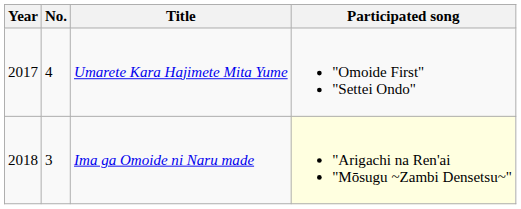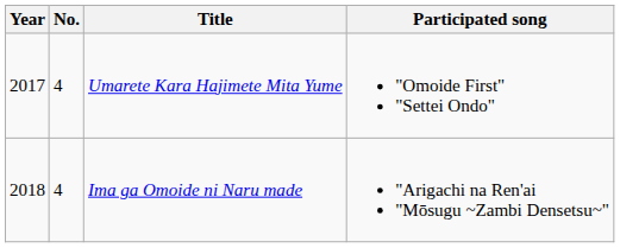 <table class="wikitable sortable">
 <tr>
 <th>Year</th>
 <th data-sort-type="number">No.</th>
 <th>Title</th>
 <th class="unsortable">Participated song</th>
 </tr>
 <tr>
 <td>2017</td>
 <td>4</td>
 <td><em><a href='#'>Umarete Kara Hajimete Mita Yume</a></em></td>
 <td><br><ul><li>"Omoide First"</li><li>"Settei Ondo"</li></ul></td>
 </tr>
 <tr>
 <td>2018</td>
-<td>3</td>
+<td>4</td>
 <td><em><a href='#'>Ima ga Omoide ni Naru made</a></em></td>
-<td style="background: lightyellow;"><br><ul><li>"Arigachi na Ren'ai</li><li>"Mōsugu ~Zambi Densetsu~"</li></ul></td>
+<td><br><ul><li>"Arigachi na Ren'ai</li><li>"Mōsugu ~Zambi Densetsu~"</li></ul></td>
 </tr>
 </table>
